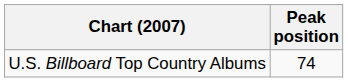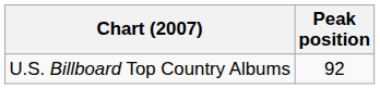 <table class="wikitable">
 <tr>
 <th>Chart (2007)</th>
 <th>Peak<br>position</th>
 </tr>
 <tr>
 <td>U.S. <em>Billboard</em> Top Country Albums</td>
-<td align="center">74</td>
+<td align="center">92</td>
 </tr>
 </table>
